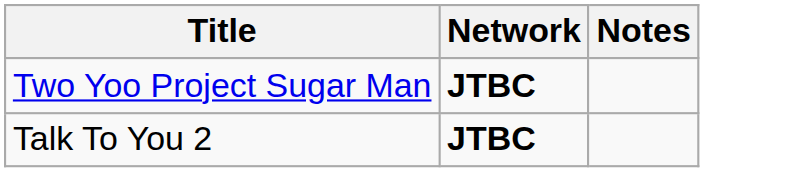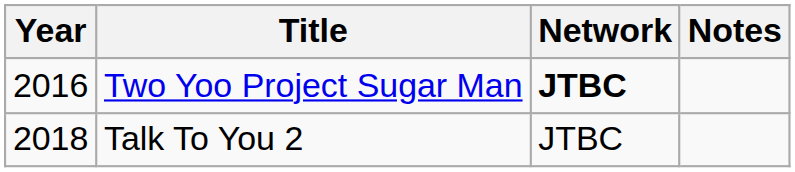 <table class="wikitable">
 <tr>
+<th>Year</th>
 <th>Title</th>
 <th>Network</th>
 <th>Notes</th>
 </tr>
 <tr>
+<td>2016</td>
 <td><a href='#'>Two Yoo Project Sugar Man</a></td>
 <td><strong>JTBC</strong></td>
 <td></td>
 </tr>
 <tr>
+<td>2018</td>
 <td>Talk To You 2</td>
-<td><strong>JTBC</strong></td>
+<td>JTBC</td>
 <td></td>
 </tr>
 </table>
